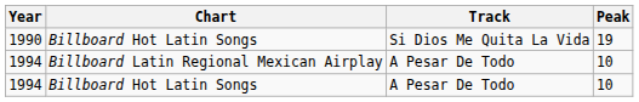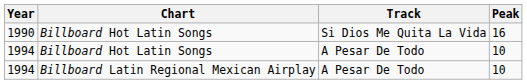 <table class="wikitable">
 <tr>
 <th>Year</th>
 <th>Chart</th>
 <th>Track</th>
 <th>Peak</th>
 </tr>
 <tr>
 <td>1990</td>
 <td><em>Billboard</em> Hot Latin Songs</td>
 <td>Si Dios Me Quita La Vida</td>
-<td>19</td>
+<td>16</td>
+</tr>
+<tr>
+<td>1994</td>
+<td><em>Billboard</em> Hot Latin Songs</td>
+<td>A Pesar De Todo</td>
+<td>10</td>
 </tr>
 <tr>
 <td>1994</td>
 <td><em>Billboard</em> Latin Regional Mexican Airplay</td>
 <td>A Pesar De Todo</td>
 <td>10</td>
 </tr>
-<tr>
-<td>1994</td>
-<td><em>Billboard</em> Hot Latin Songs</td>
-<td>A Pesar De Todo</td>
-<td>10</td>
-</tr>
 </table>
